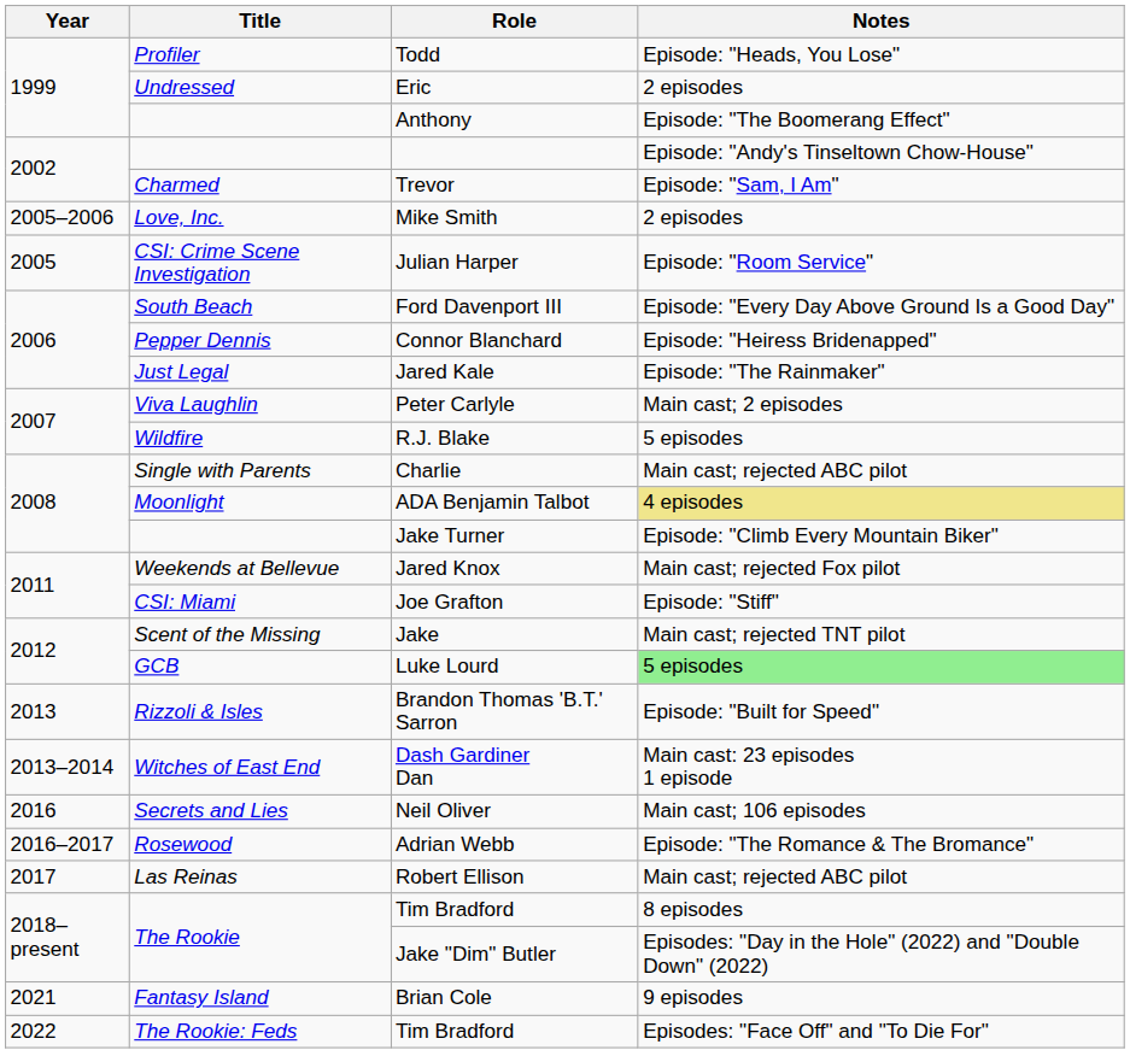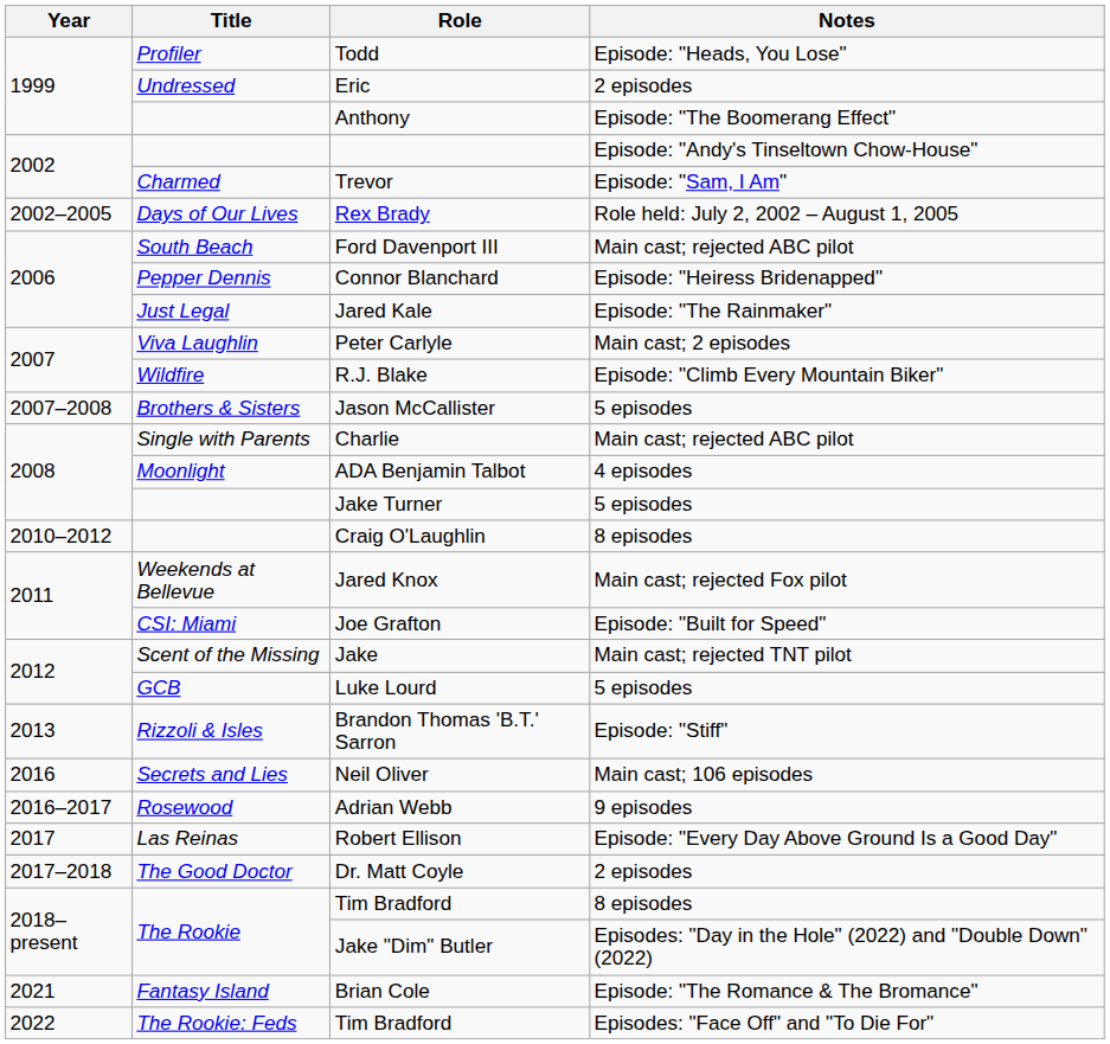 <table class="wikitable sortable">
 <tr>
 <th>Year</th>
 <th>Title</th>
 <th>Role</th>
 <th class="unsortable">Notes</th>
 </tr>
 <tr>
 <td rowspan="3">1999</td>
 <td><em><a href='#'>Profiler</a></em></td>
 <td>Todd</td>
 <td>Episode: "Heads, You Lose"</td>
 </tr>
 <tr>
 <td><em><a href='#'>Undressed</a></em></td>
 <td>Eric</td>
 <td>2 episodes</td>
 </tr>
 <tr>
 <td><em></em></td>
 <td>Anthony</td>
 <td>Episode: "The Boomerang Effect"</td>
 </tr>
 <tr>
 <td rowspan="2">2002</td>
 <td><em></em></td>
 <td></td>
 <td>Episode: "Andy's Tinseltown Chow-House"</td>
 </tr>
 <tr>
 <td><em><a href='#'>Charmed</a></em></td>
 <td>Trevor</td>
 <td>Episode: "<a href='#'>Sam, I Am</a>"</td>
 </tr>
 <tr>
-<td>2005–2006</td>
-<td><em><a href='#'>Love, Inc.</a></em></td>
-<td>Mike Smith</td>
-<td>2 episodes</td>
-</tr>
-<tr>
-<td>2005</td>
-<td><em><a href='#'>CSI: Crime Scene Investigation</a></em></td>
-<td>Julian Harper</td>
-<td>Episode: "<a href='#'>Room Service</a>"</td>
+<td>2002–2005</td>
+<td><em><a href='#'>Days of Our Lives</a></em></td>
+<td><a href='#'>Rex Brady</a></td>
+<td>Role held: July 2, 2002 – August 1, 2005</td>
 </tr>
 <tr>
 <td rowspan="3">2006</td>
 <td><em><a href='#'>South Beach</a></em></td>
 <td>Ford Davenport III</td>
-<td>Episode: "Every Day Above Ground Is a Good Day"</td>
+<td>Main cast; rejected ABC pilot</td>
 </tr>
 <tr>
 <td><em><a href='#'>Pepper Dennis</a></em></td>
 <td>Connor Blanchard</td>
 <td>Episode: "Heiress Bridenapped"</td>
 </tr>
 <tr>
 <td><em><a href='#'>Just Legal</a></em></td>
 <td>Jared Kale</td>
 <td>Episode: "The Rainmaker"</td>
 </tr>
 <tr>
 <td rowspan="2">2007</td>
 <td><em><a href='#'>Viva Laughlin</a></em></td>
 <td>Peter Carlyle</td>
 <td>Main cast; 2 episodes</td>
 </tr>
 <tr>
 <td><em><a href='#'>Wildfire</a></em></td>
 <td>R.J. Blake</td>
+<td>Episode: "Climb Every Mountain Biker"</td>
+</tr>
+<tr>
+<td>2007–2008</td>
+<td><em><a href='#'>Brothers & Sisters</a></em></td>
+<td>Jason McCallister</td>
 <td>5 episodes</td>
 </tr>
 <tr>
 <td rowspan="3">2008</td>
 <td><em>Single with Parents</em></td>
 <td>Charlie</td>
 <td>Main cast; rejected ABC pilot</td>
 </tr>
 <tr>
 <td><em><a href='#'>Moonlight</a></em></td>
 <td>ADA Benjamin Talbot</td>
-<td style="background: khaki;">4 episodes</td>
+<td>4 episodes</td>
 </tr>
 <tr>
 <td><em></em></td>
 <td>Jake Turner</td>
-<td>Episode: "Climb Every Mountain Biker"</td>
+<td>5 episodes</td>
+</tr>
+<tr>
+<td>2010–2012</td>
+<td><em></em></td>
+<td>Craig O'Laughlin</td>
+<td>8 episodes</td>
 </tr>
 <tr>
 <td rowspan="2">2011</td>
 <td><em>Weekends at Bellevue</em></td>
 <td>Jared Knox</td>
 <td>Main cast; rejected Fox pilot</td>
 </tr>
 <tr>
 <td><em><a href='#'>CSI: Miami</a></em></td>
 <td>Joe Grafton</td>
-<td>Episode: "Stiff"</td>
+<td>Episode: "Built for Speed"</td>
 </tr>
 <tr>
 <td rowspan="2">2012</td>
 <td><em>Scent of the Missing</em></td>
 <td>Jake</td>
 <td>Main cast; rejected TNT pilot</td>
 </tr>
 <tr>
 <td><em><a href='#'>GCB</a></em></td>
 <td>Luke Lourd</td>
-<td style="background: lightgreen;">5 episodes</td>
+<td>5 episodes</td>
 </tr>
 <tr>
 <td>2013</td>
 <td><em><a href='#'>Rizzoli & Isles</a></em></td>
 <td>Brandon Thomas 'B.T.' Sarron</td>
-<td>Episode: "Built for Speed"</td>
-</tr>
-<tr>
-<td>2013–2014</td>
-<td><em><a href='#'>Witches of East End</a></em></td>
-<td><a href='#'>Dash Gardiner</a><br>Dan</td>
-<td>Main cast: 23 episodes<br>1 episode</td>
+<td>Episode: "Stiff"</td>
 </tr>
 <tr>
 <td>2016</td>
 <td><em><a href='#'>Secrets and Lies</a></em></td>
 <td>Neil Oliver</td>
 <td>Main cast; 106 episodes</td>
 </tr>
 <tr>
 <td>2016–2017</td>
 <td><em><a href='#'>Rosewood</a></em></td>
 <td>Adrian Webb</td>
-<td>Episode: "The Romance & The Bromance"</td>
+<td>9 episodes</td>
 </tr>
 <tr>
 <td>2017</td>
 <td><em>Las Reinas</em></td>
 <td>Robert Ellison</td>
-<td>Main cast; rejected ABC pilot</td>
+<td>Episode: "Every Day Above Ground Is a Good Day"</td>
+</tr>
+<tr>
+<td>2017–2018</td>
+<td><em><a href='#'>The Good Doctor</a></em></td>
+<td>Dr. Matt Coyle</td>
+<td>2 episodes</td>
 </tr>
 <tr>
 <td rowspan="2">2018–present</td>
 <td rowspan="2"><em><a href='#'>The Rookie</a></em></td>
 <td>Tim Bradford</td>
 <td>8 episodes</td>
 </tr>
 <tr>
 <td>Jake "Dim" Butler</td>
 <td>Episodes: "Day in the Hole" (2022) and "Double Down" (2022)</td>
 </tr>
 <tr>
 <td>2021</td>
 <td><em><a href='#'>Fantasy Island</a></em></td>
 <td>Brian Cole</td>
-<td>9 episodes</td>
+<td>Episode: "The Romance & The Bromance"</td>
 </tr>
 <tr>
 <td>2022</td>
 <td><em><a href='#'>The Rookie: Feds</a></em></td>
 <td>Tim Bradford</td>
 <td>Episodes: "Face Off" and "To Die For"</td>
 </tr>
 </table>
